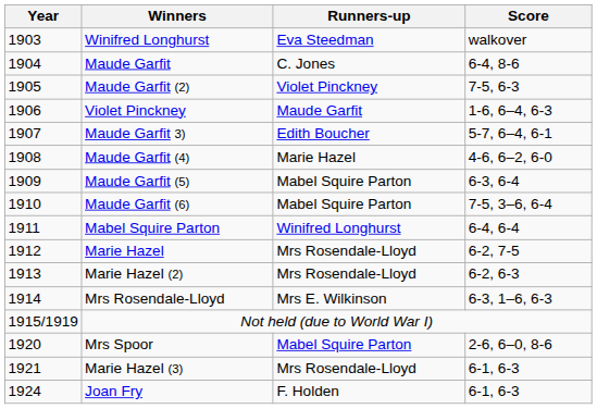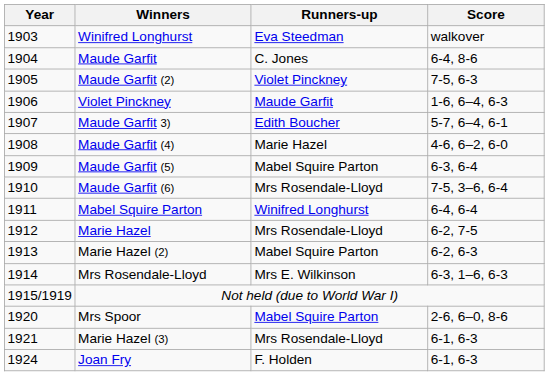 <table class="wikitable">
 <tr>
 <th style="width:60px;">Year</th>
 <th style="width:200px;">Winners</th>
 <th style="width:200px;">Runners-up</th>
 <th style="width:130px;">Score</th>
 </tr>
 <tr>
 <td>1903</td>
 <td> <a href='#'>Winifred Longhurst</a></td>
 <td> <a href='#'>Eva Steedman</a></td>
 <td>walkover</td>
 </tr>
 <tr>
 <td>1904</td>
 <td> <a href='#'>Maude Garfit</a></td>
 <td> C. Jones</td>
 <td>6-4, 8-6</td>
 </tr>
 <tr>
 <td>1905</td>
 <td> <a href='#'>Maude Garfit</a> <small>(2)</small></td>
 <td> <a href='#'>Violet Pinckney</a></td>
 <td>7-5, 6-3</td>
 </tr>
 <tr>
 <td>1906</td>
 <td> <a href='#'>Violet Pinckney</a></td>
 <td> <a href='#'>Maude Garfit</a></td>
 <td>1-6, 6–4, 6-3</td>
 </tr>
 <tr>
 <td>1907</td>
 <td> <a href='#'>Maude Garfit</a> <small>3)</small></td>
 <td> <a href='#'>Edith Boucher</a></td>
 <td>5-7, 6–4, 6-1</td>
 </tr>
 <tr>
 <td>1908</td>
 <td> <a href='#'>Maude Garfit</a> <small>(4)</small></td>
 <td> Marie Hazel</td>
 <td>4-6, 6–2, 6-0</td>
 </tr>
 <tr>
 <td>1909</td>
 <td> <a href='#'>Maude Garfit</a> <small>(5)</small></td>
 <td> Mabel Squire Parton</td>
 <td>6-3, 6-4</td>
 </tr>
 <tr>
 <td>1910</td>
 <td> <a href='#'>Maude Garfit</a> <small>(6)</small></td>
-<td> Mabel Squire Parton</td>
+<td> Mrs Rosendale-Lloyd</td>
 <td>7-5, 3–6, 6-4</td>
 </tr>
 <tr>
 <td>1911</td>
 <td> <a href='#'>Mabel Squire Parton</a></td>
 <td> <a href='#'>Winifred Longhurst</a></td>
 <td>6-4, 6-4</td>
 </tr>
 <tr>
 <td>1912</td>
 <td> <a href='#'>Marie Hazel</a></td>
 <td> Mrs Rosendale-Lloyd</td>
 <td>6-2, 7-5</td>
 </tr>
 <tr>
 <td>1913</td>
 <td> Marie Hazel <small>(2)</small></td>
-<td> Mrs Rosendale-Lloyd</td>
+<td> Mabel Squire Parton</td>
 <td>6-2, 6-3</td>
 </tr>
 <tr>
 <td>1914</td>
 <td> Mrs Rosendale-Lloyd</td>
 <td> Mrs E. Wilkinson</td>
 <td>6-3, 1–6, 6-3</td>
 </tr>
 <tr>
 <td>1915/1919</td>
 <td colspan=4 align=center><em>Not held (due to World War I)</em></td>
 </tr>
 <tr>
 <td>1920</td>
 <td> Mrs Spoor</td>
 <td> <a href='#'>Mabel Squire Parton</a></td>
 <td>2-6, 6–0, 8-6</td>
 </tr>
 <tr>
 <td>1921</td>
 <td> Marie Hazel <small>(3)</small></td>
 <td> Mrs Rosendale-Lloyd</td>
 <td>6-1, 6-3</td>
 </tr>
 <tr>
 <td>1924</td>
 <td> <a href='#'>Joan Fry</a></td>
 <td> F. Holden</td>
 <td>6-1, 6-3</td>
 </tr>
 </table>
